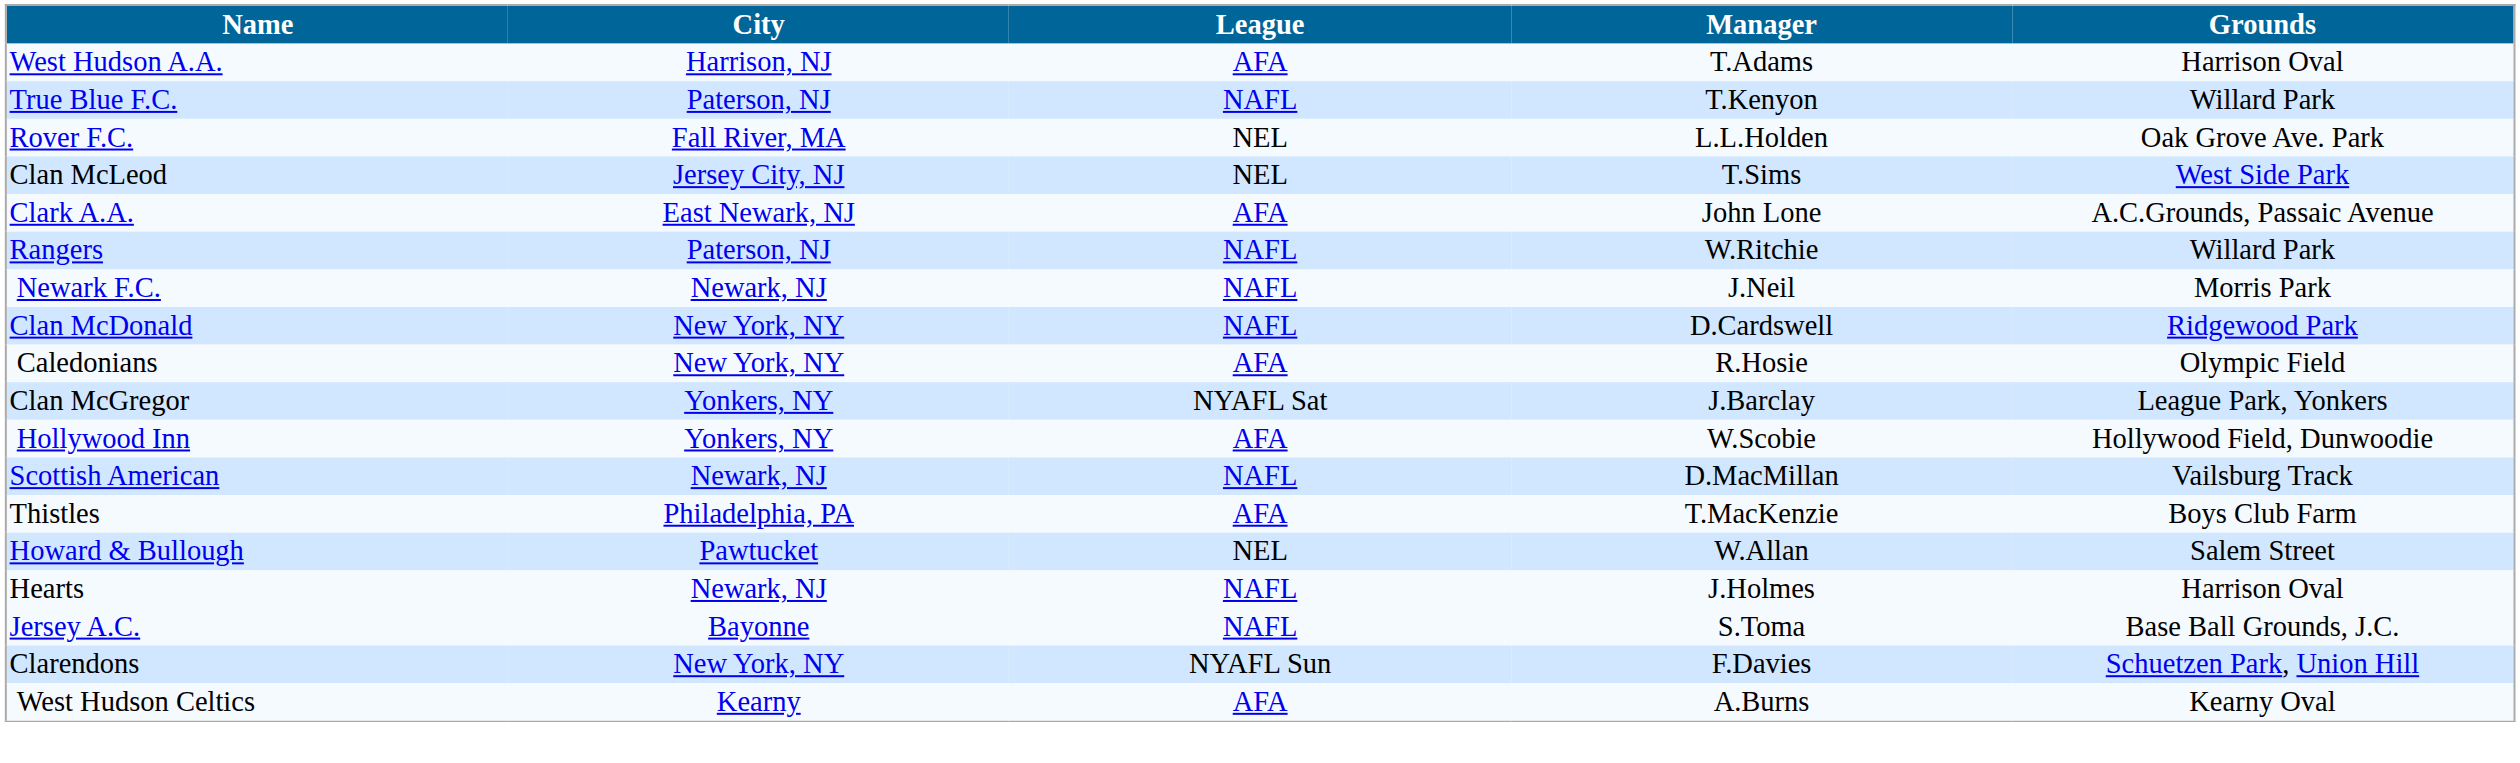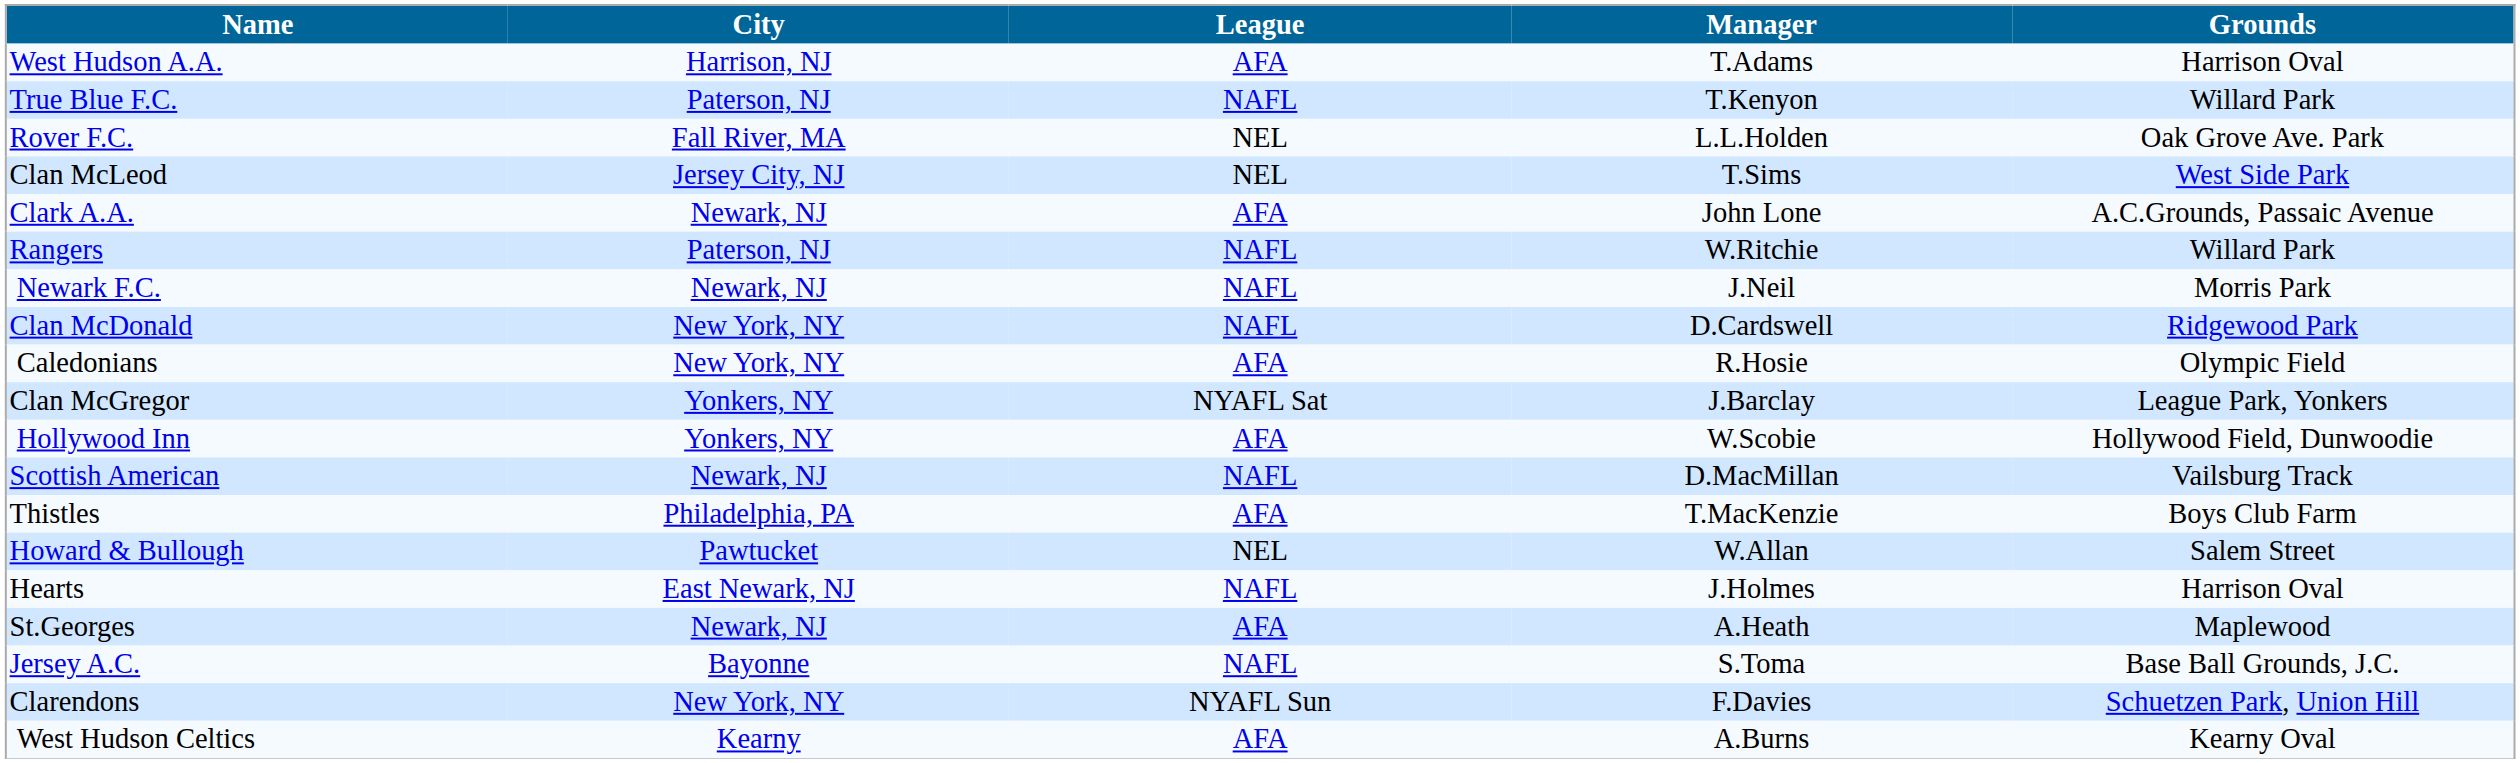 <table align=center cellpadding="1" cellspacing="0" style="background: #f9f9f9; border: 1px #aaa solid; border-collapse: collapse; font-size: 90%;" width=80%>
 <tr align=center bgcolor=#006699 style="color:white;">
 <th width=20% colspan=1>Name</th>
 <th width=20% colspan=1>City</th>
 <th width=20% colspan=1>League</th>
 <th width=20% colspan=1>Manager</th>
 <th width=20% colspan=1>Grounds</th>
 </tr>
 <tr align=center bgcolor=#F5FAFF>
 <td align=left><a href='#'>West Hudson A.A.</a></td>
 <td><a href='#'>Harrison, NJ</a></td>
 <td><a href='#'>AFA</a></td>
 <td>T.Adams</td>
 <td>Harrison Oval</td>
 </tr>
 <tr align=center bgcolor=#D0E7FF>
 <td align=left><a href='#'>True Blue F.C.</a></td>
 <td><a href='#'>Paterson, NJ</a></td>
 <td><a href='#'>NAFL</a></td>
 <td>T.Kenyon</td>
 <td>Willard Park</td>
 </tr>
 <tr align=center bgcolor=#F5FAFF>
 <td align=left><a href='#'>Rover F.C.</a></td>
 <td><a href='#'>Fall River, MA</a></td>
 <td>NEL</td>
 <td>L.L.Holden</td>
 <td>Oak Grove Ave. Park</td>
 </tr>
 <tr align=center bgcolor=#D0E7FF>
 <td align=left>Clan McLeod</td>
 <td><a href='#'>Jersey City, NJ</a></td>
 <td>NEL</td>
 <td>T.Sims</td>
 <td><a href='#'>West Side Park</a></td>
 </tr>
 <tr align=center bgcolor=#F5FAFF>
 <td align=left><a href='#'>Clark A.A.</a></td>
-<td><a href='#'>East Newark, NJ</a></td>
+<td><a href='#'>Newark, NJ</a></td>
 <td><a href='#'>AFA</a></td>
 <td>John Lone</td>
 <td>A.C.Grounds, Passaic Avenue</td>
 </tr>
 <tr align=center bgcolor=#D0E7FF>
 <td align=left><a href='#'>Rangers</a></td>
 <td><a href='#'>Paterson, NJ</a></td>
 <td><a href='#'>NAFL</a></td>
 <td>W.Ritchie</td>
 <td>Willard Park</td>
 </tr>
 <tr align=center bgcolor=#F5FAFF>
 <td align=left> <a href='#'>Newark F.C.</a></td>
 <td><a href='#'>Newark, NJ</a></td>
 <td><a href='#'>NAFL</a></td>
 <td>J.Neil</td>
 <td>Morris Park</td>
 </tr>
 <tr align=center bgcolor=#D0E7FF>
 <td align=left><a href='#'>Clan McDonald</a></td>
 <td><a href='#'>New York, NY</a></td>
 <td><a href='#'>NAFL</a></td>
 <td>D.Cardswell</td>
 <td><a href='#'>Ridgewood Park</a></td>
 </tr>
 <tr align=center bgcolor=#F5FAFF>
 <td align=left> Caledonians</td>
 <td><a href='#'>New York, NY</a></td>
 <td><a href='#'>AFA</a></td>
 <td>R.Hosie</td>
 <td>Olympic Field</td>
 </tr>
 <tr align=center bgcolor=#D0E7FF>
 <td align=left>Clan McGregor</td>
 <td><a href='#'>Yonkers, NY</a></td>
 <td>NYAFL Sat</td>
 <td>J.Barclay</td>
 <td>League Park, Yonkers</td>
 </tr>
 <tr align=center bgcolor=#F5FAFF>
 <td align=left> <a href='#'>Hollywood Inn</a></td>
 <td><a href='#'>Yonkers, NY</a></td>
 <td><a href='#'>AFA</a></td>
 <td>W.Scobie</td>
 <td>Hollywood Field, Dunwoodie</td>
 </tr>
 <tr align=center bgcolor=#D0E7FF>
 <td align=left><a href='#'>Scottish American</a></td>
 <td><a href='#'>Newark, NJ</a></td>
 <td><a href='#'>NAFL</a></td>
 <td>D.MacMillan</td>
 <td>Vailsburg Track</td>
 </tr>
 <tr align=center bgcolor=#F5FAFF>
 <td align=left>Thistles</td>
 <td><a href='#'>Philadelphia, PA</a></td>
 <td><a href='#'>AFA</a></td>
 <td>T.MacKenzie</td>
 <td>Boys Club Farm</td>
 </tr>
 <tr align=center bgcolor=#D0E7FF>
 <td align=left><a href='#'>Howard & Bullough</a></td>
 <td><a href='#'>Pawtucket</a></td>
 <td>NEL</td>
 <td>W.Allan</td>
 <td>Salem Street</td>
 </tr>
 <tr align=center bgcolor=#F5FAFF>
 <td align=left>Hearts</td>
-<td><a href='#'>Newark, NJ</a></td>
+<td><a href='#'>East Newark, NJ</a></td>
 <td><a href='#'>NAFL</a></td>
 <td>J.Holmes</td>
 <td>Harrison Oval</td>
+</tr>
+<tr align=center bgcolor=#D0E7FF>
+<td align=left>St.Georges</td>
+<td><a href='#'>Newark, NJ</a></td>
+<td><a href='#'>AFA</a></td>
+<td>A.Heath</td>
+<td>Maplewood</td>
 </tr>
 <tr align=center bgcolor=#F5FAFF>
 <td align=left><a href='#'>Jersey A.C.</a></td>
 <td><a href='#'>Bayonne</a></td>
 <td><a href='#'>NAFL</a></td>
 <td>S.Toma</td>
 <td>Base Ball Grounds, J.C.</td>
 </tr>
 <tr align=center bgcolor=#D0E7FF>
 <td align=left>Clarendons</td>
 <td><a href='#'>New York, NY</a></td>
 <td>NYAFL Sun</td>
 <td>F.Davies</td>
 <td><a href='#'>Schuetzen Park</a>, <a href='#'>Union Hill</a></td>
 </tr>
 <tr align=center bgcolor=#F5FAFF>
 <td align=left> West Hudson Celtics</td>
 <td><a href='#'>Kearny</a></td>
 <td><a href='#'>AFA</a></td>
 <td>A.Burns</td>
 <td>Kearny Oval</td>
 </tr>
 <tr align=center bgcolor=#D0E7FF>
 </tr>
 </table>
